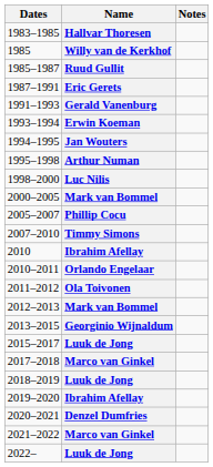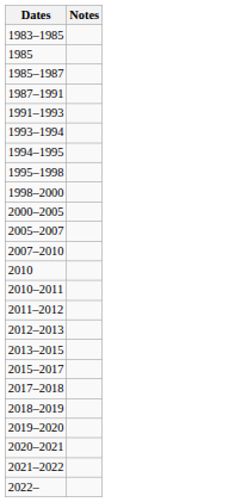 <table class="wikitable plainrowheaders unsortable">
 <tr>
 <th scope="col">Dates</th>
-<th scope="col">Name</th>
 <th scope="col">Notes</th>
 </tr>
 <tr>
 <td>1983–1985</td>
-<th scope="row" style="text-align:left;"> <a href='#'>Hallvar Thoresen</a></th>
 <td></td>
 </tr>
 <tr>
 <td>1985</td>
-<th scope="row" style="text-align:left;"> <a href='#'>Willy van de Kerkhof</a></th>
 <td></td>
 </tr>
 <tr>
 <td>1985–1987</td>
-<th scope="row" style="text-align:left;"> <a href='#'>Ruud Gullit</a></th>
 <td></td>
 </tr>
 <tr>
 <td>1987–1991</td>
-<th scope="row" style="text-align:left;"> <a href='#'>Eric Gerets</a></th>
 <td></td>
 </tr>
 <tr>
 <td>1991–1993</td>
-<th scope="row" style="text-align:left;"> <a href='#'>Gerald Vanenburg</a></th>
 <td></td>
 </tr>
 <tr>
 <td>1993–1994</td>
-<th scope="row" style="text-align:left;"> <a href='#'>Erwin Koeman</a></th>
 <td></td>
 </tr>
 <tr>
 <td>1994–1995</td>
-<th scope="row" style="text-align:left;"> <a href='#'>Jan Wouters</a></th>
 <td></td>
 </tr>
 <tr>
 <td>1995–1998</td>
-<th scope="row" style="text-align:left;"> <a href='#'>Arthur Numan</a></th>
 <td></td>
 </tr>
 <tr>
 <td>1998–2000</td>
-<th scope="row" style="text-align:left;"> <a href='#'>Luc Nilis</a></th>
 <td></td>
 </tr>
 <tr>
 <td>2000–2005</td>
-<th scope="row" style="text-align:left;"> <a href='#'>Mark van Bommel</a></th>
 <td></td>
 </tr>
 <tr>
 <td>2005–2007</td>
-<th scope="row" style="text-align:left;"> <a href='#'>Phillip Cocu</a></th>
 <td></td>
 </tr>
 <tr>
 <td>2007–2010</td>
-<th scope="row" style="text-align:left;"> <a href='#'>Timmy Simons</a></th>
 <td></td>
 </tr>
 <tr>
 <td>2010</td>
-<th scope="row" style="text-align:left;"> <a href='#'>Ibrahim Afellay</a></th>
 <td></td>
 </tr>
 <tr>
 <td>2010–2011</td>
-<th scope="row" style="text-align:left;"> <a href='#'>Orlando Engelaar</a></th>
 <td></td>
 </tr>
 <tr>
 <td>2011–2012</td>
-<th scope="row" style="text-align:left;"> <a href='#'>Ola Toivonen</a></th>
 <td></td>
 </tr>
 <tr>
 <td>2012–2013</td>
-<th scope="row" style="text-align:left;"> <a href='#'>Mark van Bommel</a></th>
 <td></td>
 </tr>
 <tr>
 <td>2013–2015</td>
-<th scope="row" style="text-align:left;"> <a href='#'>Georginio Wijnaldum</a></th>
 <td></td>
 </tr>
 <tr>
 <td>2015–2017</td>
-<th scope="row" style="text-align:left;"> <a href='#'>Luuk de Jong</a></th>
 <td></td>
 </tr>
 <tr>
 <td>2017–2018</td>
-<th scope="row" style="text-align:left;"> <a href='#'>Marco van Ginkel</a></th>
 <td></td>
 </tr>
 <tr>
 <td>2018–2019</td>
-<th scope="row" style="text-align:left;"> <a href='#'>Luuk de Jong</a></th>
 <td></td>
 </tr>
 <tr>
 <td>2019–2020</td>
-<th scope="row" style="text-align:left;"> <a href='#'>Ibrahim Afellay</a></th>
 <td></td>
 </tr>
 <tr>
 <td>2020–2021</td>
-<th scope="row" style="text-align:left;"> <a href='#'>Denzel Dumfries</a></th>
 <td></td>
 </tr>
 <tr>
 <td>2021–2022</td>
-<th scope="row" style="text-align:left;"> <a href='#'>Marco van Ginkel</a></th>
 <td></td>
 </tr>
 <tr>
 <td>2022–</td>
-<th scope="row" style="text-align:left;"> <a href='#'>Luuk de Jong</a></th>
 <td></td>
 </tr>
 </table>
